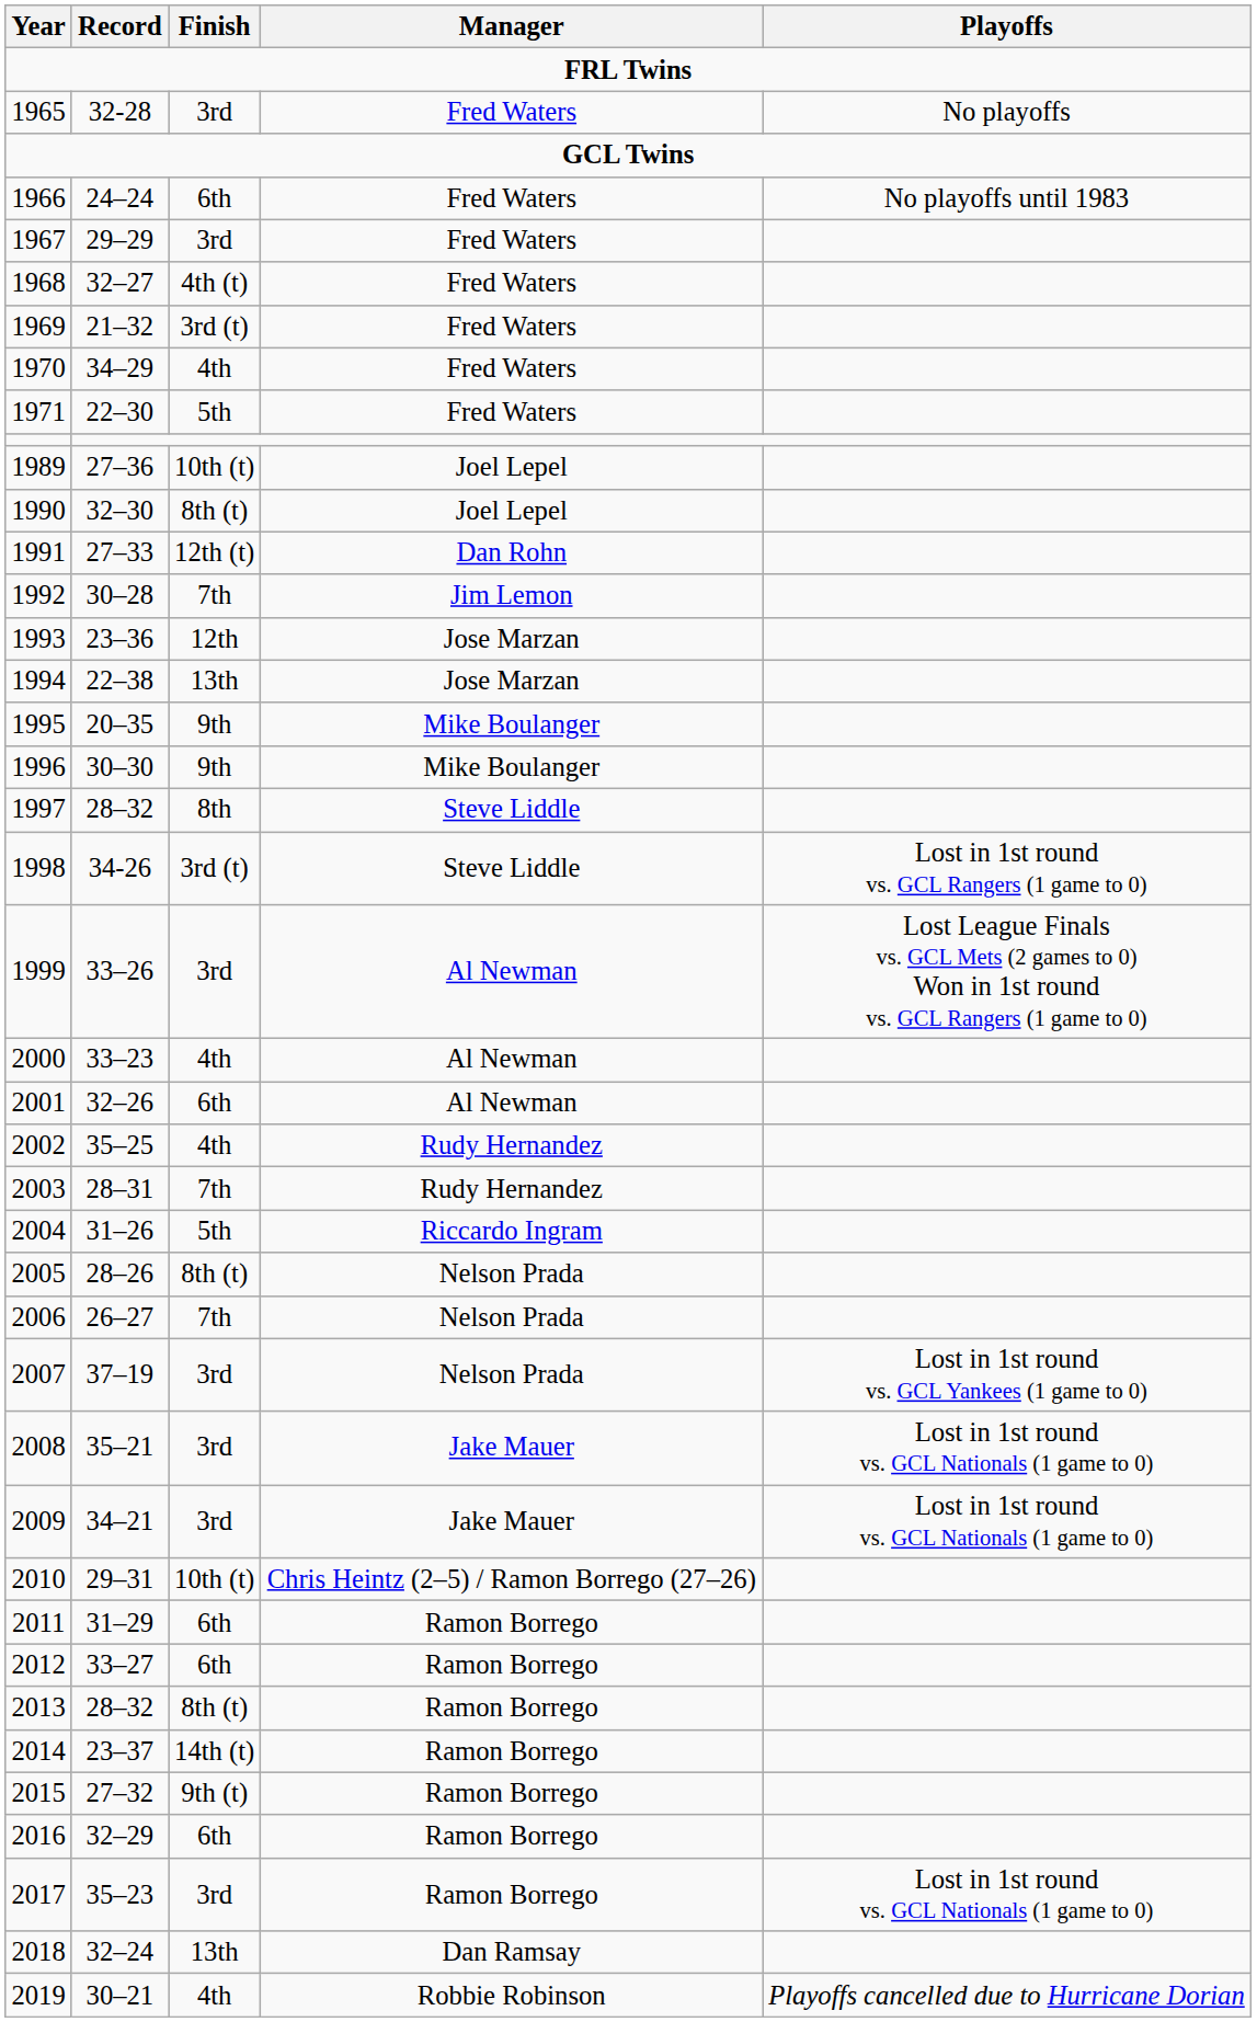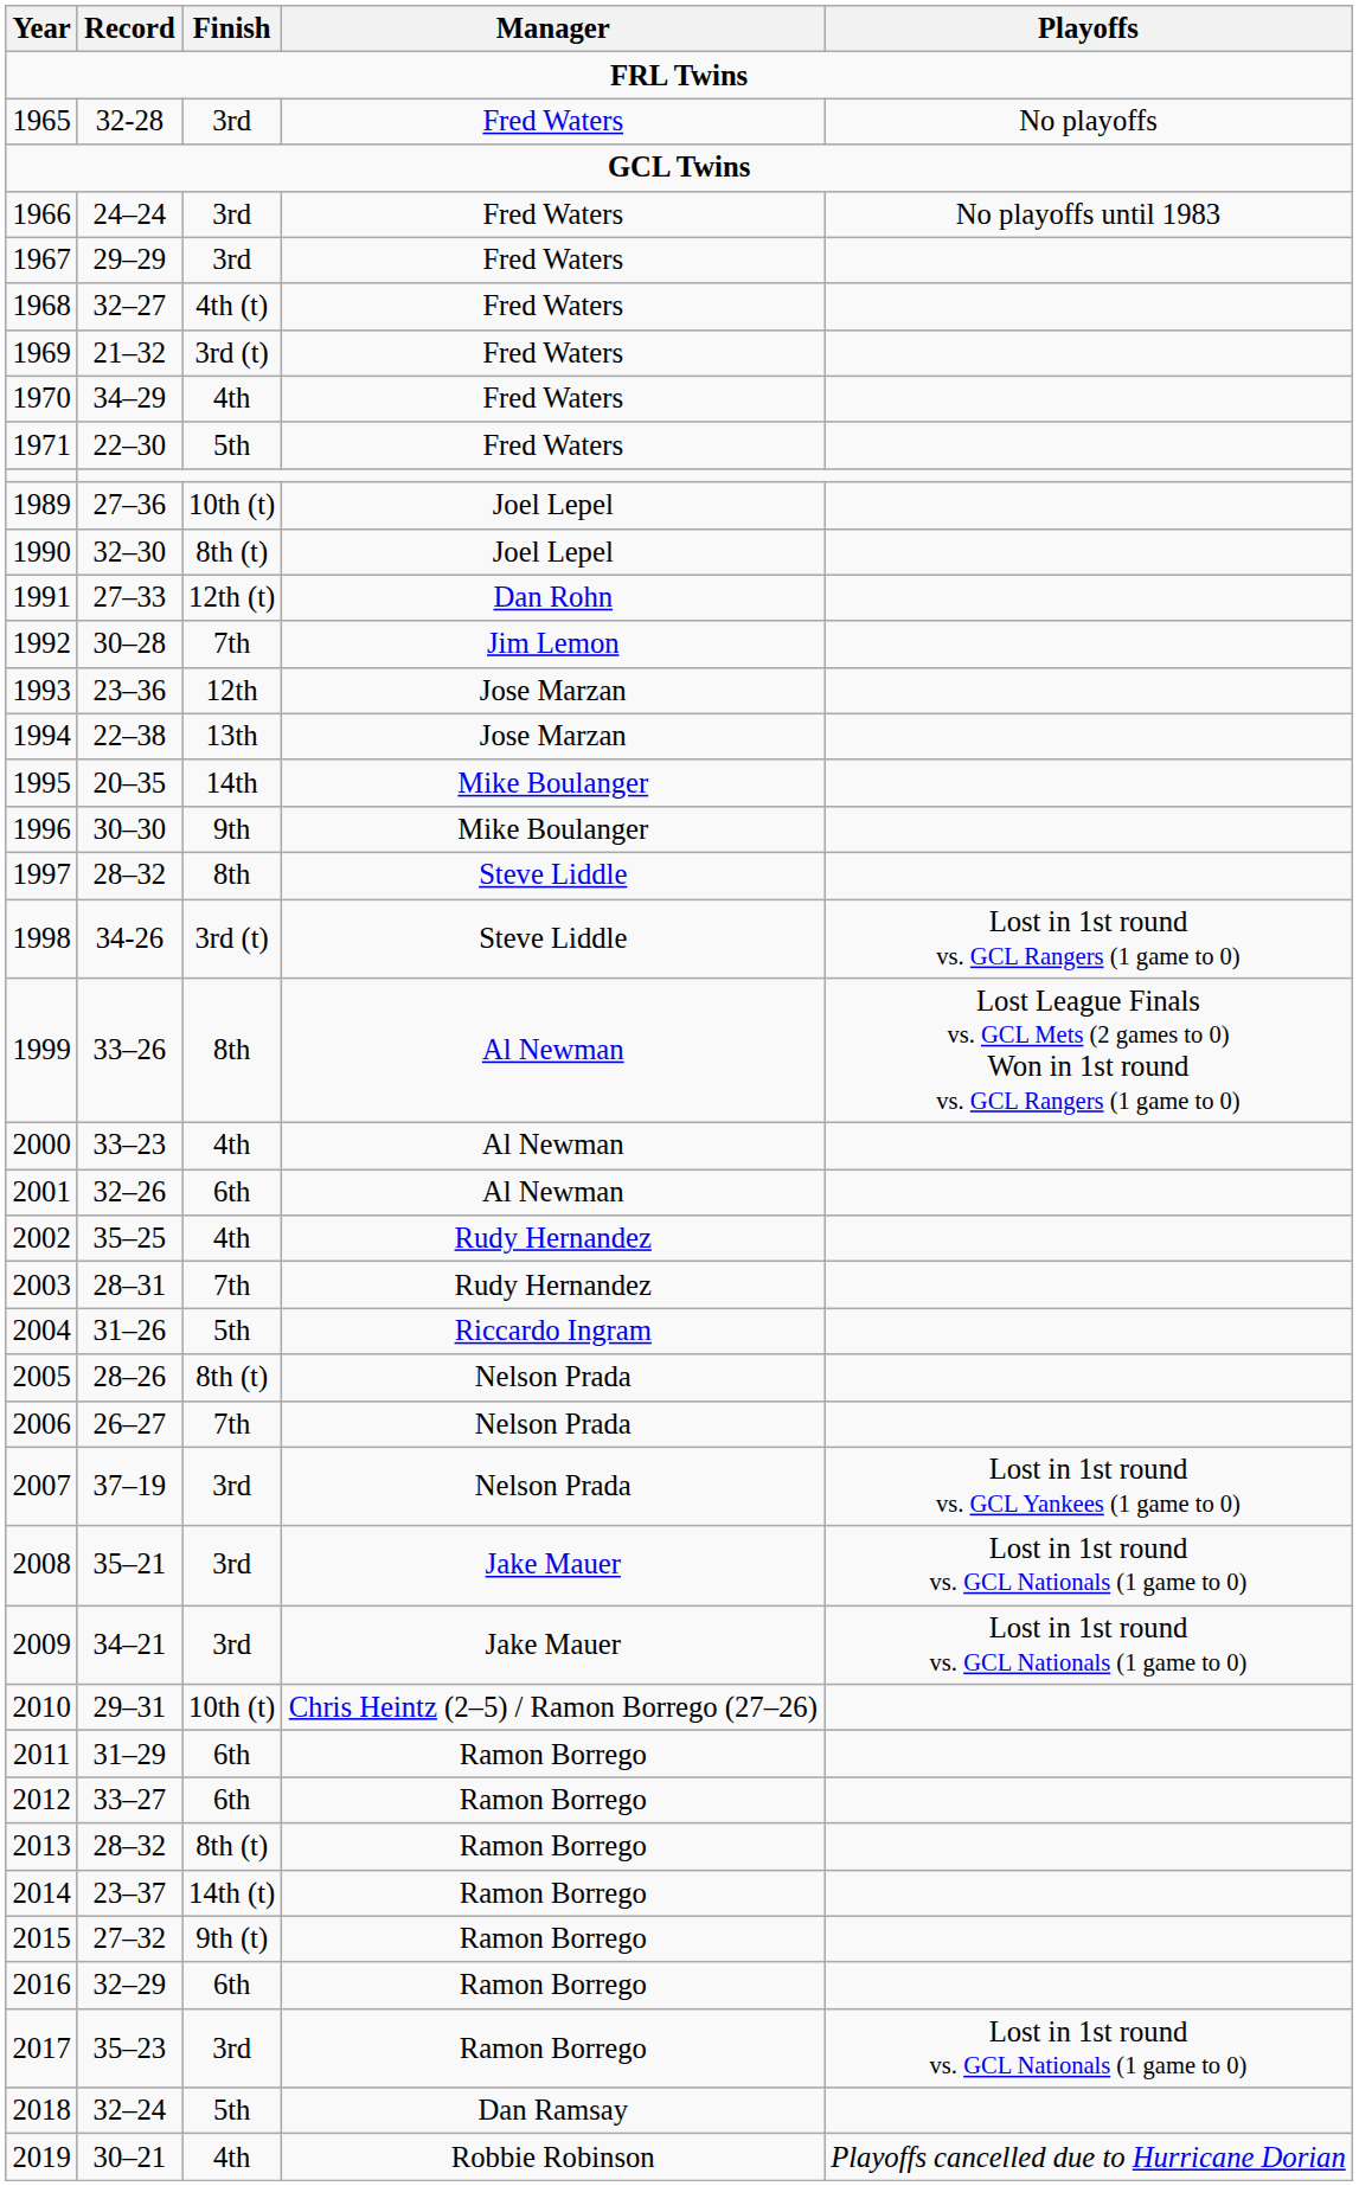 <table class="wikitable">
 <tr>
 <th>Year</th>
 <th>Record</th>
 <th>Finish</th>
 <th>Manager</th>
 <th>Playoffs</th>
 </tr>
 <tr>
 <td align=center colspan=6><strong>FRL Twins</strong></td>
 </tr>
 <tr align=center>
 <td>1965</td>
 <td>32-28</td>
 <td>3rd</td>
 <td><a href='#'>Fred Waters</a></td>
 <td>No playoffs</td>
 </tr>
 <tr align=center>
 <td align=center colspan=6><strong>GCL Twins</strong></td>
 </tr>
 <tr align=center>
 <td>1966</td>
 <td>24–24</td>
-<td>6th</td>
+<td>3rd</td>
 <td>Fred Waters</td>
 <td>No playoffs until 1983</td>
 </tr>
 <tr align=center>
 <td>1967</td>
 <td>29–29</td>
 <td>3rd</td>
 <td>Fred Waters</td>
 <td></td>
 </tr>
 <tr align=center>
 <td>1968</td>
 <td>32–27</td>
 <td>4th (t)</td>
 <td>Fred Waters</td>
 <td></td>
 </tr>
 <tr align=center>
 <td>1969</td>
 <td>21–32</td>
 <td>3rd (t)</td>
 <td>Fred Waters</td>
 <td></td>
 </tr>
 <tr align=center>
 <td>1970</td>
 <td>34–29</td>
 <td>4th</td>
 <td>Fred Waters</td>
 <td></td>
 </tr>
 <tr align=center>
 <td>1971</td>
 <td>22–30</td>
 <td>5th</td>
 <td>Fred Waters</td>
 <td></td>
 </tr>
 <tr align=center>
 <td></td>
 </tr>
 <tr align=center>
 <td>1989</td>
 <td>27–36</td>
 <td>10th (t)</td>
 <td>Joel Lepel</td>
 <td></td>
 </tr>
 <tr align=center>
 <td>1990</td>
 <td>32–30</td>
 <td>8th (t)</td>
 <td>Joel Lepel</td>
 <td></td>
 </tr>
 <tr align=center>
 <td>1991</td>
 <td>27–33</td>
 <td>12th (t)</td>
 <td><a href='#'>Dan Rohn</a></td>
 <td></td>
 </tr>
 <tr align=center>
 <td>1992</td>
 <td>30–28</td>
 <td>7th</td>
 <td><a href='#'>Jim Lemon</a></td>
 <td></td>
 </tr>
 <tr align=center>
 <td>1993</td>
 <td>23–36</td>
 <td>12th</td>
 <td>Jose Marzan</td>
 <td></td>
 </tr>
 <tr align=center>
 <td>1994</td>
 <td>22–38</td>
 <td>13th</td>
 <td>Jose Marzan</td>
 <td></td>
 </tr>
 <tr align=center>
 <td>1995</td>
 <td>20–35</td>
-<td>9th</td>
+<td>14th</td>
 <td><a href='#'>Mike Boulanger</a></td>
 <td></td>
 </tr>
 <tr align=center>
 <td>1996</td>
 <td>30–30</td>
 <td>9th</td>
 <td>Mike Boulanger</td>
 <td></td>
 </tr>
 <tr align=center>
 <td>1997</td>
 <td>28–32</td>
 <td>8th</td>
 <td><a href='#'>Steve Liddle</a></td>
 <td></td>
 </tr>
 <tr align=center>
 <td>1998</td>
 <td>34-26</td>
 <td>3rd (t)</td>
 <td>Steve Liddle</td>
 <td>Lost in 1st round<br><small>vs. <a href='#'>GCL Rangers</a> (1 game to 0)</small></td>
 </tr>
 <tr align=center>
 <td>1999</td>
 <td>33–26</td>
-<td>3rd</td>
+<td>8th</td>
 <td><a href='#'>Al Newman</a></td>
 <td>Lost League Finals<br><small>vs. <a href='#'>GCL Mets</a> (2 games to 0)</small><br>Won in 1st round<br><small>vs. <a href='#'>GCL Rangers</a> (1 game to 0)</small></td>
 </tr>
 <tr align=center>
 <td>2000</td>
 <td>33–23</td>
 <td>4th</td>
 <td>Al Newman</td>
 <td></td>
 </tr>
 <tr align=center>
 <td>2001</td>
 <td>32–26</td>
 <td>6th</td>
 <td>Al Newman</td>
 <td></td>
 </tr>
 <tr align=center>
 <td>2002</td>
 <td>35–25</td>
 <td>4th</td>
 <td><a href='#'>Rudy Hernandez</a></td>
 <td></td>
 </tr>
 <tr align=center>
 <td>2003</td>
 <td>28–31</td>
 <td>7th</td>
 <td>Rudy Hernandez</td>
 <td></td>
 </tr>
 <tr align=center>
 <td>2004</td>
 <td>31–26</td>
 <td>5th</td>
 <td><a href='#'>Riccardo Ingram</a></td>
 <td></td>
 </tr>
 <tr align=center>
 <td>2005</td>
 <td>28–26</td>
 <td>8th (t)</td>
 <td>Nelson Prada</td>
 <td></td>
 </tr>
 <tr align=center>
 <td>2006</td>
 <td>26–27</td>
 <td>7th</td>
 <td>Nelson Prada</td>
 <td></td>
 </tr>
 <tr align=center>
 <td>2007</td>
 <td>37–19</td>
 <td>3rd</td>
 <td>Nelson Prada</td>
 <td>Lost in 1st round<br><small>vs. <a href='#'>GCL Yankees</a> (1 game to 0)</small></td>
 </tr>
 <tr align=center>
 <td>2008</td>
 <td>35–21</td>
 <td>3rd</td>
 <td><a href='#'>Jake Mauer</a></td>
 <td>Lost in 1st round<br><small>vs. <a href='#'>GCL Nationals</a> (1 game to 0)</small></td>
 </tr>
 <tr align=center>
 <td>2009</td>
 <td>34–21</td>
 <td>3rd</td>
 <td>Jake Mauer</td>
 <td>Lost in 1st round<br><small>vs. <a href='#'>GCL Nationals</a> (1 game to 0)</small></td>
 </tr>
 <tr align=center>
 <td>2010</td>
 <td>29–31</td>
 <td>10th (t)</td>
 <td><a href='#'>Chris Heintz</a> (2–5) / Ramon Borrego (27–26)</td>
 <td></td>
 </tr>
 <tr align=center>
 <td>2011</td>
 <td>31–29</td>
 <td>6th</td>
 <td>Ramon Borrego</td>
 <td></td>
 </tr>
 <tr align=center>
 <td>2012</td>
 <td>33–27</td>
 <td>6th</td>
 <td>Ramon Borrego</td>
 <td></td>
 </tr>
 <tr align=center>
 <td>2013</td>
 <td>28–32</td>
 <td>8th (t)</td>
 <td>Ramon Borrego</td>
 <td></td>
 </tr>
 <tr align=center>
 <td>2014</td>
 <td>23–37</td>
 <td>14th (t)</td>
 <td>Ramon Borrego</td>
 <td></td>
 </tr>
 <tr align=center>
 <td>2015</td>
 <td>27–32</td>
 <td>9th (t)</td>
 <td>Ramon Borrego</td>
 <td></td>
 </tr>
 <tr align=center>
 <td>2016</td>
 <td>32–29</td>
 <td>6th</td>
 <td>Ramon Borrego</td>
 <td></td>
 </tr>
 <tr align=center>
 <td>2017</td>
 <td>35–23</td>
 <td>3rd</td>
 <td>Ramon Borrego</td>
 <td>Lost in 1st round<br><small>vs. <a href='#'>GCL Nationals</a> (1 game to 0)</small></td>
 </tr>
 <tr align=center>
 <td>2018</td>
 <td>32–24</td>
-<td>13th</td>
+<td>5th</td>
 <td>Dan Ramsay</td>
 <td></td>
 </tr>
 <tr align=center>
 <td>2019</td>
 <td>30–21</td>
 <td>4th</td>
 <td>Robbie Robinson</td>
 <td><em>Playoffs cancelled due to <a href='#'>Hurricane Dorian</a></em></td>
 </tr>
 </table>
